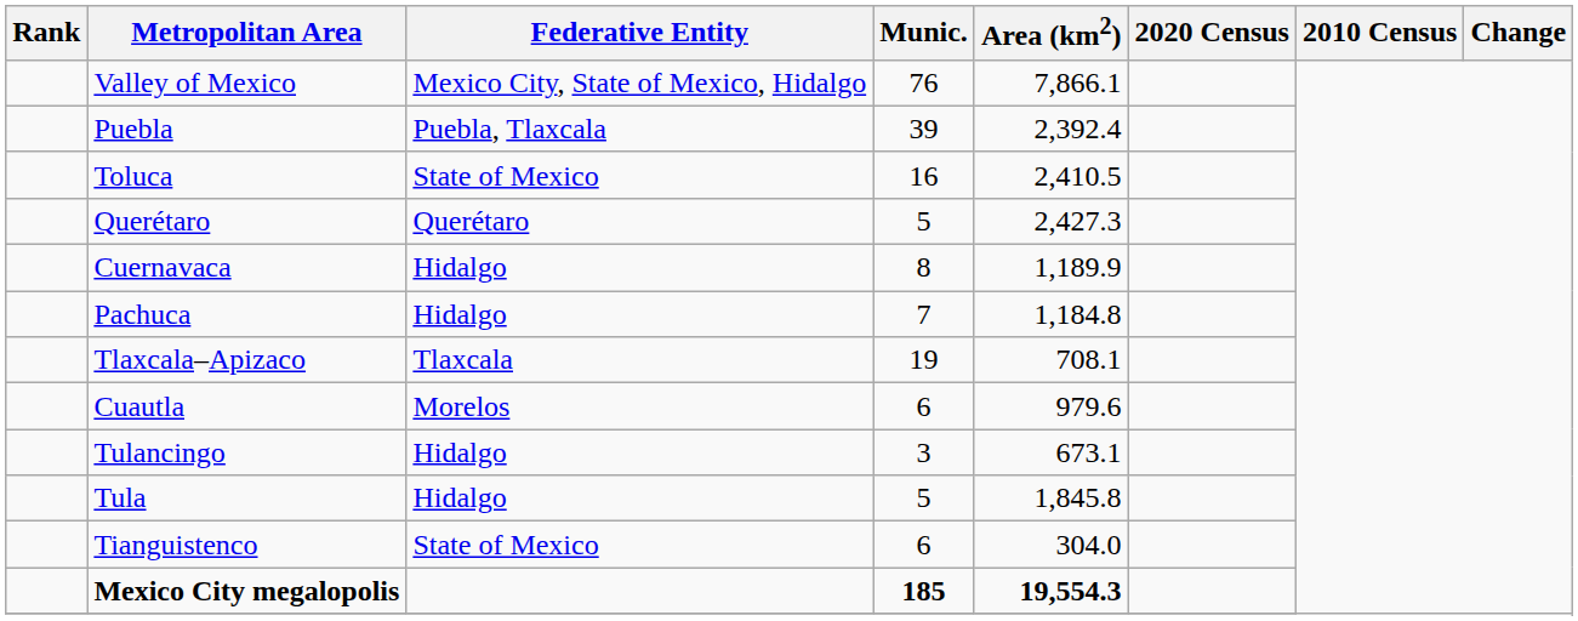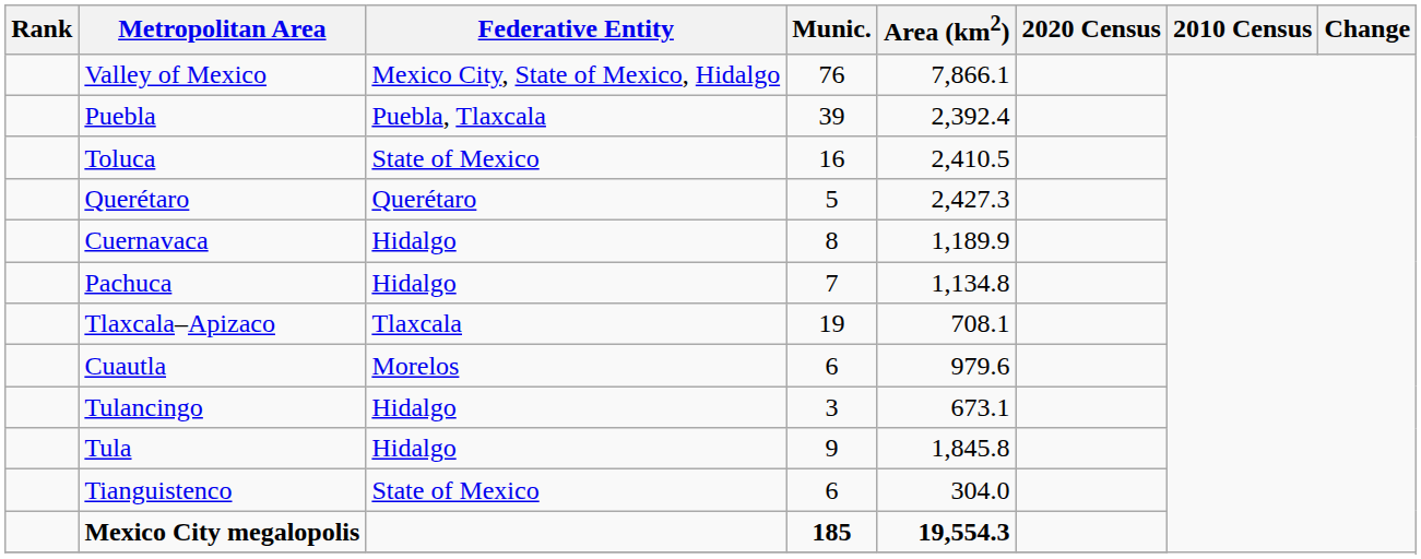 <table class="wikitable sortable">
 <tr>
 <th>Rank</th>
 <th><a href='#'>Metropolitan Area</a></th>
 <th><a href='#'>Federative Entity</a></th>
 <th>Munic.</th>
 <th>Area (km<sup>2</sup>)</th>
 <th>2020 Census</th>
 <th>2010 Census</th>
 <th>Change</th>
 </tr>
 <tr>
 <td align=center></td>
 <td align="left"><a href='#'>Valley of Mexico</a></td>
 <td align="left"><a href='#'>Mexico City</a>, <a href='#'>State of Mexico</a>, <a href='#'>Hidalgo</a></td>
 <td align="center">76</td>
 <td align="right">7,866.1</td>
 <td></td>
 </tr>
 <tr>
 <td align=center></td>
 <td align="left"><a href='#'>Puebla</a></td>
 <td align="left"><a href='#'>Puebla</a>, <a href='#'>Tlaxcala</a></td>
 <td align="center">39</td>
 <td align="right">2,392.4</td>
 <td></td>
 </tr>
 <tr>
 <td align=center></td>
 <td align="left"><a href='#'>Toluca</a></td>
 <td align="left"><a href='#'>State of Mexico</a></td>
 <td align="center">16</td>
 <td align="right">2,410.5</td>
 <td></td>
 </tr>
 <tr>
 <td align=center></td>
 <td align="left"><a href='#'>Querétaro</a></td>
 <td align="left"><a href='#'>Querétaro</a></td>
 <td align="center">5</td>
 <td align="right">2,427.3</td>
 <td></td>
 </tr>
 <tr>
 <td align=center></td>
 <td align="left"><a href='#'>Cuernavaca</a></td>
 <td align="left"><a href='#'>Hidalgo</a></td>
 <td align="center">8</td>
 <td align="right">1,189.9</td>
 <td></td>
 </tr>
 <tr>
 <td align=center></td>
 <td align="left"><a href='#'>Pachuca</a></td>
 <td align="left"><a href='#'>Hidalgo</a></td>
 <td align="center">7</td>
-<td align="right">1,184.8</td>
+<td align="right">1,134.8</td>
 <td></td>
 </tr>
 <tr>
 <td align=center></td>
 <td align="left"><a href='#'>Tlaxcala</a>–<a href='#'>Apizaco</a></td>
 <td align="left"><a href='#'>Tlaxcala</a></td>
 <td align="center">19</td>
 <td align="right">708.1</td>
 <td></td>
 </tr>
 <tr>
 <td align=center></td>
 <td align="left"><a href='#'>Cuautla</a></td>
 <td align="left"><a href='#'>Morelos</a></td>
 <td align="center">6</td>
 <td align="right">979.6</td>
 <td></td>
 </tr>
 <tr>
 <td align=center></td>
 <td align="left"><a href='#'>Tulancingo</a></td>
 <td align="left"><a href='#'>Hidalgo</a></td>
 <td align="center">3</td>
 <td align="right">673.1</td>
 <td></td>
 </tr>
 <tr>
 <td align=center></td>
 <td align="left"><a href='#'>Tula</a></td>
 <td align="left"><a href='#'>Hidalgo</a></td>
-<td align="center">5</td>
+<td align="center">9</td>
 <td align="right">1,845.8</td>
 <td></td>
 </tr>
 <tr>
 <td align=center></td>
 <td align="left"><a href='#'>Tianguistenco</a></td>
 <td align="left"><a href='#'>State of Mexico</a></td>
 <td align="center">6</td>
 <td align="right">304.0</td>
 <td></td>
 </tr>
 <tr>
 <td align=center></td>
 <td align="left"><strong>Mexico City megalopolis</strong></td>
 <td align="left"></td>
 <td align="center"><strong>185</strong></td>
 <td align="right"><strong>19,554.3</strong></td>
 <td></td>
 </tr>
 <tr>
 </tr>
 </table>
